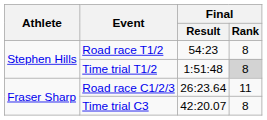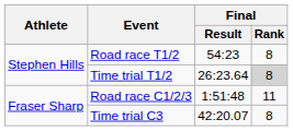 <table class="wikitable" style="font-size:90%;text-align:center;">
 <tr>
 <th rowspan="2">Athlete</th>
 <th rowspan="2">Event</th>
 <th colspan="2">Final</th>
 </tr>
 <tr style="font-size:95%">
 <th>Result</th>
 <th>Rank</th>
 </tr>
 <tr>
 <td style="text-align:left;" rowspan=2><a href='#'>Stephen Hills</a></td>
 <td style="text-align:left;"><a href='#'>Road race T1/2</a></td>
 <td>54:23</td>
 <td>8</td>
 </tr>
 <tr>
 <td style="text-align:left;"><a href='#'>Time trial T1/2</a></td>
-<td>1:51:48</td>
+<td>26:23.64</td>
 <td style="background: lightgrey;">8</td>
 </tr>
 <tr>
 <td style="text-align:left;" rowspan=2><a href='#'>Fraser Sharp</a></td>
 <td style="text-align:left;"><a href='#'>Road race C1/2/3</a></td>
-<td>26:23.64</td>
+<td>1:51:48</td>
 <td>11</td>
 </tr>
 <tr>
 <td style="text-align:left;"><a href='#'>Time trial C3</a></td>
 <td>42:20.07</td>
 <td>8</td>
 </tr>
 </table>
